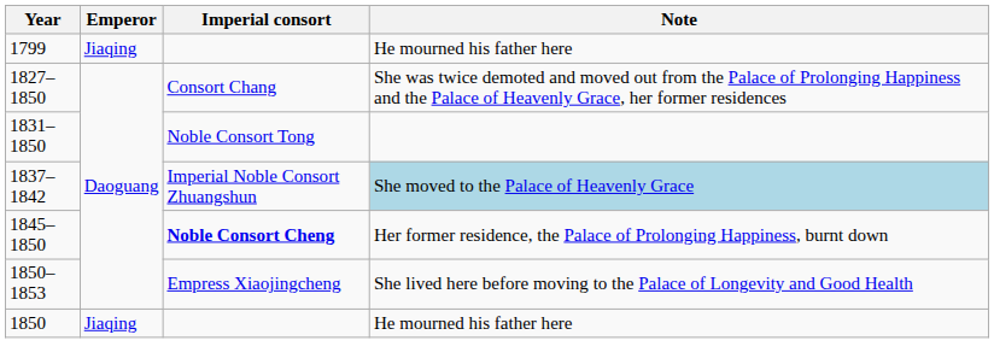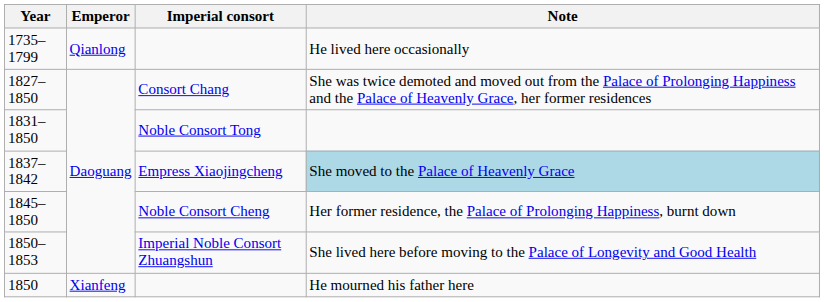 <table class="wikitable">
 <tr>
 <th>Year</th>
 <th>Emperor</th>
 <th>Imperial consort</th>
 <th>Note</th>
 </tr>
 <tr>
-<td>1799</td>
-<td><a href='#'>Jiaqing</a></td>
+<td>1735–1799</td>
+<td><a href='#'>Qianlong</a></td>
 <td></td>
-<td>He mourned his father here</td>
+<td>He lived here occasionally</td>
 </tr>
 <tr>
 <td>1827–1850</td>
 <td rowspan="5"><a href='#'>Daoguang</a></td>
 <td><a href='#'>Consort Chang</a></td>
 <td>She was twice demoted and moved out from the <a href='#'>Palace of Prolonging Happiness</a> and the <a href='#'>Palace of Heavenly Grace</a>, her former residences</td>
 </tr>
 <tr>
 <td>1831–1850</td>
 <td><a href='#'>Noble Consort Tong</a></td>
 <td></td>
 </tr>
 <tr>
 <td>1837–1842</td>
-<td><a href='#'>Imperial Noble Consort Zhuangshun</a></td>
+<td><a href='#'>Empress Xiaojingcheng</a></td>
 <td style="background: lightblue;">She moved to the <a href='#'>Palace of Heavenly Grace</a></td>
 </tr>
 <tr>
 <td>1845–1850</td>
-<td><strong><a href='#'>Noble Consort Cheng</a></strong></td>
+<td><a href='#'>Noble Consort Cheng</a></td>
 <td>Her former residence, the <a href='#'>Palace of Prolonging Happiness</a>, burnt down</td>
 </tr>
 <tr>
 <td>1850–1853</td>
-<td><a href='#'>Empress Xiaojingcheng</a></td>
+<td><a href='#'>Imperial Noble Consort Zhuangshun</a></td>
 <td>She lived here before moving to the <a href='#'>Palace of Longevity and Good Health</a></td>
 </tr>
 <tr>
 <td>1850</td>
-<td><a href='#'>Jiaqing</a></td>
+<td><a href='#'>Xianfeng</a></td>
 <td></td>
 <td>He mourned his father here</td>
 </tr>
 </table>
